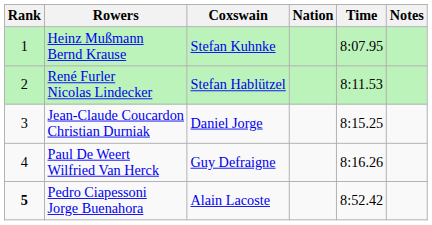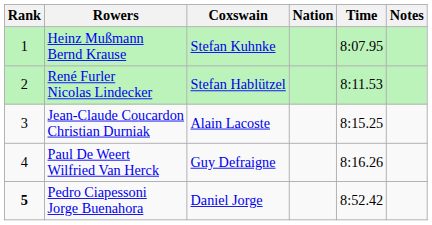 <table class="wikitable sortable" style="text-align:center">
 <tr>
 <th>Rank</th>
 <th>Rowers</th>
 <th>Coxswain</th>
 <th>Nation</th>
 <th>Time</th>
 <th>Notes</th>
 </tr>
 <tr bgcolor=bbf3bb>
 <td>1</td>
 <td align=left><a href='#'>Heinz Mußmann</a><br><a href='#'>Bernd Krause</a></td>
 <td align=left><a href='#'>Stefan Kuhnke</a></td>
 <td align=left></td>
 <td>8:07.95</td>
 <td></td>
 </tr>
 <tr bgcolor=bbf3bb>
 <td>2</td>
 <td align=left><a href='#'>René Furler</a><br><a href='#'>Nicolas Lindecker</a></td>
 <td align=left><a href='#'>Stefan Hablützel</a></td>
 <td align=left></td>
 <td>8:11.53</td>
 <td></td>
 </tr>
 <tr>
 <td>3</td>
 <td align=left><a href='#'>Jean-Claude Coucardon</a><br><a href='#'>Christian Durniak</a></td>
-<td align=left><a href='#'>Daniel Jorge</a></td>
+<td align=left><a href='#'>Alain Lacoste</a></td>
 <td align=left></td>
 <td>8:15.25</td>
 <td></td>
 </tr>
 <tr>
 <td>4</td>
 <td align=left><a href='#'>Paul De Weert</a><br><a href='#'>Wilfried Van Herck</a></td>
 <td align=left><a href='#'>Guy Defraigne</a></td>
 <td align=left></td>
 <td>8:16.26</td>
 <td></td>
 </tr>
 <tr>
 <td><strong>5</strong></td>
 <td align=left><a href='#'>Pedro Ciapessoni</a><br><a href='#'>Jorge Buenahora</a></td>
-<td align=left><a href='#'>Alain Lacoste</a></td>
+<td align=left><a href='#'>Daniel Jorge</a></td>
 <td align=left></td>
 <td>8:52.42</td>
 <td></td>
 </tr>
 </table>
